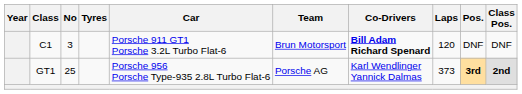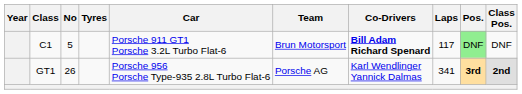 <table class="wikitable" style="text-align:center; font-size:90%">
 <tr>
 <th>Year</th>
 <th>Class</th>
 <th>No</th>
 <th>Tyres</th>
 <th>Car</th>
 <th>Team</th>
 <th>Co-Drivers</th>
 <th>Laps</th>
 <th>Pos.</th>
 <th>Class<br>Pos.</th>
 </tr>
 <tr>
 <th></th>
 <td>C1</td>
-<td>3</td>
+<td>5</td>
 <td></td>
 <td align="left"><a href='#'>Porsche 911 GT1</a><br><a href='#'>Porsche</a> 3.2L Turbo Flat-6</td>
 <td align="left"> <a href='#'>Brun Motorsport</a></td>
 <td align="left"><strong> <a href='#'>Bill Adam</a><br> Richard Spenard</strong></td>
-<td>120</td>
-<td>DNF</td>
+<td>117</td>
+<td style="background: lightgreen;">DNF</td>
 <td>DNF</td>
 </tr>
 <tr>
 <th></th>
 <td>GT1</td>
-<td>25</td>
+<td>26</td>
 <td></td>
 <td align="left"><a href='#'>Porsche 956</a><br><a href='#'>Porsche</a> Type-935 2.8L Turbo Flat-6</td>
 <td align="left"> <a href='#'>Porsche</a> AG</td>
 <td align="left"> <a href='#'>Karl Wendlinger</a><br> <a href='#'>Yannick Dalmas</a></td>
-<td>373</td>
+<td>341</td>
 <td style="background:#ffdf9f;"><strong>3rd</strong></td>
 <td style="background:#DFDFDF;"><strong>2nd</strong></td>
 </tr>
 <tr>
 <th colspan="10"></th>
 </tr>
 </table>
